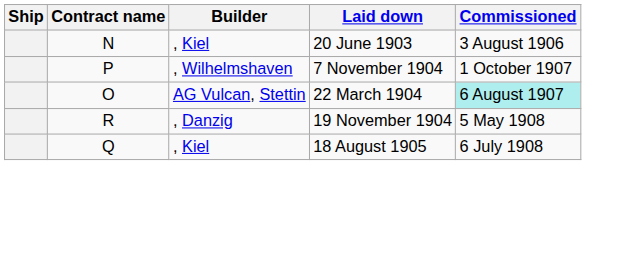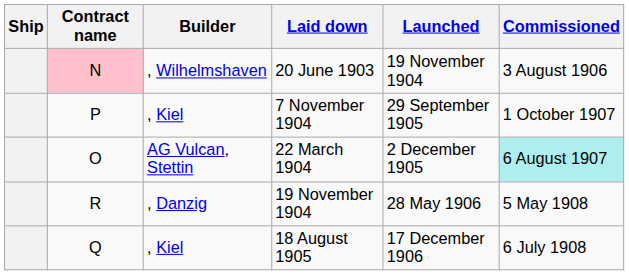 <table class="wikitable plainrowheaders">
 <tr>
 <th scope="col">Ship</th>
 <th scope="col">Contract name</th>
 <th scope="col">Builder</th>
 <th scope="col"><a href='#'>Laid down</a></th>
+<th scope="col"><a href='#'>Launched</a></th>
 <th scope="col"><a href='#'>Commissioned</a></th>
 </tr>
 <tr>
 <th scope="row"></th>
-<td align=center>N</td>
-<td>, <a href='#'>Kiel</a></td>
+<td align=center style="background: pink;">N</td>
+<td>, <a href='#'>Wilhelmshaven</a></td>
 <td>20 June 1903</td>
+<td>19 November 1904</td>
 <td>3 August 1906</td>
 </tr>
 <tr>
 <th scope="row"></th>
 <td align=center>P</td>
-<td>, <a href='#'>Wilhelmshaven</a></td>
+<td>, <a href='#'>Kiel</a></td>
 <td>7 November 1904</td>
+<td>29 September 1905</td>
 <td>1 October 1907</td>
 </tr>
 <tr>
 <th scope="row"></th>
 <td align=center>O</td>
 <td><a href='#'>AG Vulcan</a>, <a href='#'>Stettin</a></td>
 <td>22 March 1904</td>
+<td>2 December 1905</td>
 <td style="background: paleturquoise;">6 August 1907</td>
 </tr>
 <tr>
 <th scope="row"></th>
 <td align=center>R</td>
 <td>, <a href='#'>Danzig</a></td>
 <td>19 November 1904</td>
+<td>28 May 1906</td>
 <td>5 May 1908</td>
 </tr>
 <tr>
 <th scope="row"></th>
 <td align=center>Q</td>
 <td>, <a href='#'>Kiel</a></td>
 <td>18 August 1905</td>
+<td>17 December 1906</td>
 <td>6 July 1908</td>
 </tr>
 </table>
